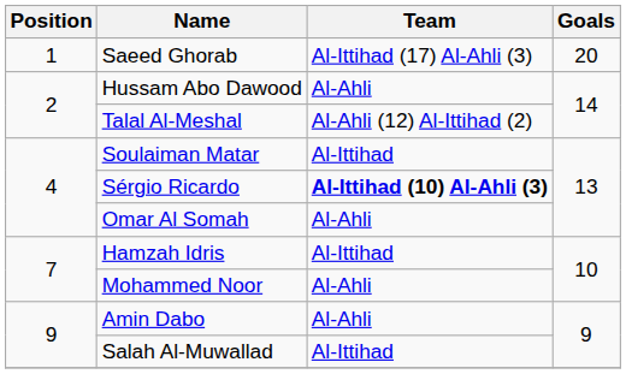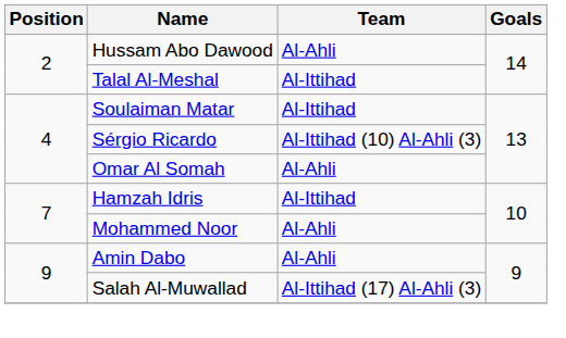 <table class="wikitable" style="text-align: center;">
 <tr>
 <th>Position</th>
 <th>Name</th>
 <th>Team</th>
 <th>Goals</th>
-</tr>
-<tr>
-<td rowspan="1">1</td>
-<td align="left"> Saeed Ghorab</td>
-<td align="left"><a href='#'>Al-Ittihad</a> (17) <a href='#'>Al-Ahli</a> (3)</td>
-<td rowspan="1">20</td>
 </tr>
 <tr>
 <td rowspan="2">2</td>
 <td align="left"> Hussam Abo Dawood</td>
 <td align="left"><a href='#'>Al-Ahli</a></td>
 <td rowspan="2">14</td>
 </tr>
 <tr>
 <td align="left"> <a href='#'>Talal Al-Meshal</a></td>
-<td align="left"><a href='#'>Al-Ahli</a> (12) <a href='#'>Al-Ittihad</a> (2)</td>
+<td align="left"><a href='#'>Al-Ittihad</a></td>
 </tr>
 <tr>
 <td rowspan="3">4</td>
 <td align="left"> <a href='#'>Soulaiman Matar</a></td>
 <td align="left"><a href='#'>Al-Ittihad</a></td>
 <td rowspan="3">13</td>
 </tr>
 <tr>
 <td align="left"> <a href='#'>Sérgio Ricardo</a></td>
-<td align="left"><strong><a href='#'>Al-Ittihad</a> (10) <a href='#'>Al-Ahli</a> (3)</strong></td>
+<td align="left"><a href='#'>Al-Ittihad</a> (10) <a href='#'>Al-Ahli</a> (3)</td>
 </tr>
 <tr>
 <td align="left"> <a href='#'>Omar Al Somah</a></td>
 <td align="left"><a href='#'>Al-Ahli</a></td>
 </tr>
 <tr>
 <td rowspan="2">7</td>
 <td align="left"> <a href='#'>Hamzah Idris</a></td>
 <td align="left"><a href='#'>Al-Ittihad</a></td>
 <td rowspan="2">10</td>
 </tr>
 <tr>
 <td align="left"> <a href='#'>Mohammed Noor</a></td>
 <td align="left"><a href='#'>Al-Ahli</a></td>
 </tr>
 <tr>
 <td rowspan="2">9</td>
 <td align="left"> <a href='#'>Amin Dabo</a></td>
 <td align="left"><a href='#'>Al-Ahli</a></td>
 <td rowspan="2">9</td>
 </tr>
 <tr>
 <td align="left"> Salah Al-Muwallad</td>
-<td align="left"><a href='#'>Al-Ittihad</a></td>
+<td align="left"><a href='#'>Al-Ittihad</a> (17) <a href='#'>Al-Ahli</a> (3)</td>
 </tr>
 <tr>
 </tr>
 </table>
